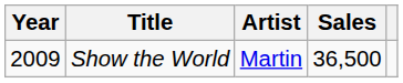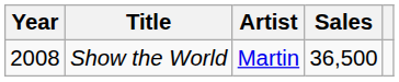 <table class="wikitable sortable" style="text-align:center;">
 <tr>
 <th>Year</th>
 <th>Title</th>
 <th>Artist</th>
 <th>Sales</th>
 <th></th>
 </tr>
 <tr>
-<td>2009</td>
+<td>2008</td>
 <td style="text-align: left;"><em>Show the World</em></td>
 <td style="text-align: left;"><a href='#'>Martin</a></td>
 <td>36,500</td>
 <td></td>
 </tr>
 </table>
